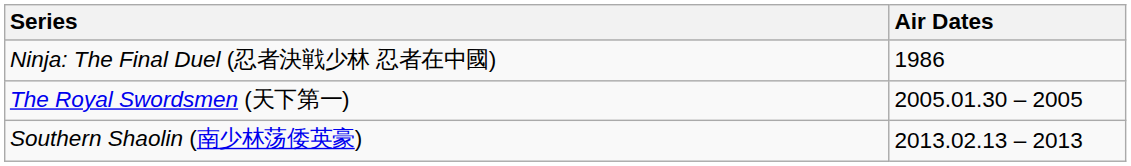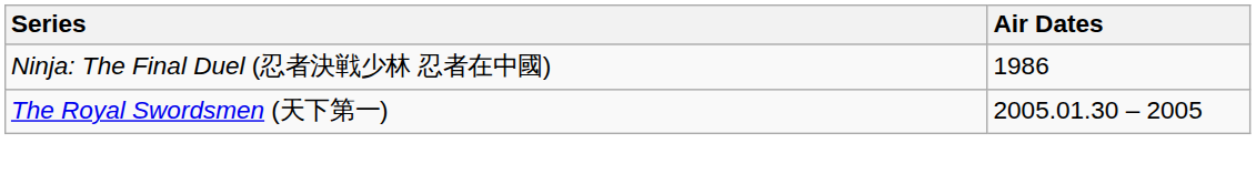 <table class="wikitable" border="1">
 <tr>
 <th width="620" style="text-align:left;">Series</th>
 <th width="160" style="text-align:left;">Air Dates</th>
 </tr>
 <tr>
 <td><em>Ninja: The Final Duel</em> (忍者決戦少林 忍者在中國)</td>
 <td>1986</td>
 </tr>
 <tr>
 <td><em><a href='#'>The Royal Swordsmen</a></em> (天下第一)</td>
 <td>2005.01.30 – 2005</td>
 </tr>
-<tr>
-<td><em>Southern Shaolin</em> (<a href='#'>南少林荡倭英豪</a>)</td>
-<td>2013.02.13 – 2013</td>
-</tr>
 </table>
